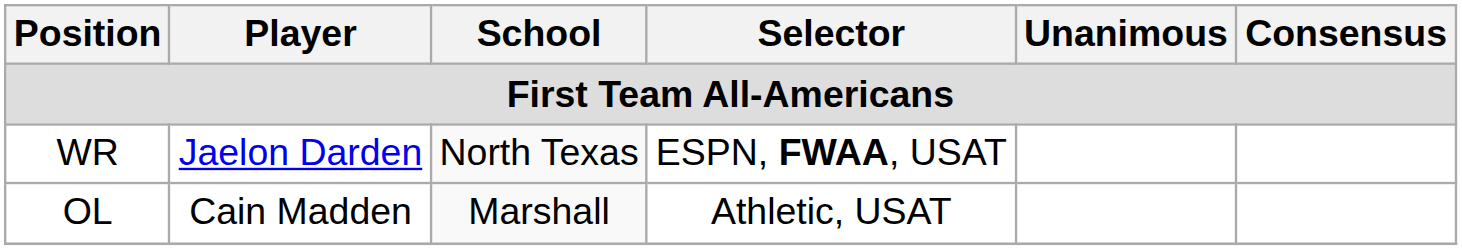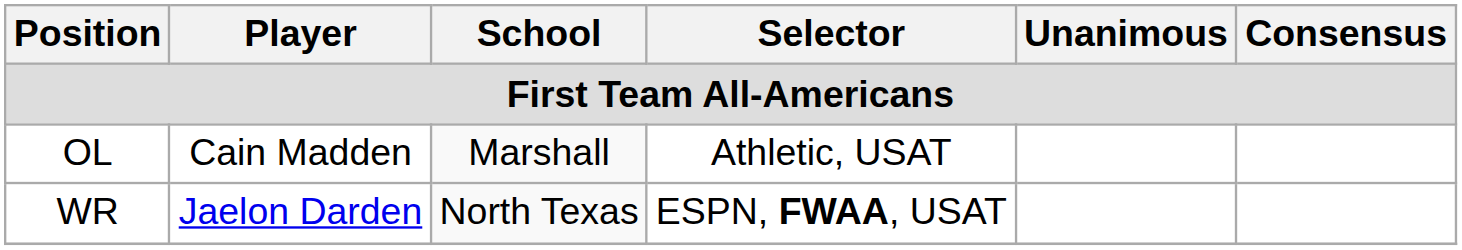 <table class="wikitable" border="0">
 <tr>
 <th>Position</th>
 <th>Player</th>
 <th>School</th>
 <th>Selector</th>
 <th>Unanimous</th>
 <th>Consensus</th>
 </tr>
 <tr>
 <td colspan="6" style="text-align:center; background:#ddd;"><strong>First Team All-Americans</strong></td>
 </tr>
 <tr style="text-align:center;">
+<td style="background:white">OL</td>
+<td style="background:white">Cain Madden</td>
+<td style=>Marshall</td>
+<td style="background:white">Athletic, USAT</td>
+<td style="background:white"></td>
+<td style="background:white"></td>
+</tr>
+<tr style="text-align:center;">
 <td style="background:white">WR</td>
 <td style="background:white"><a href='#'>Jaelon Darden</a></td>
 <td style=>North Texas</td>
 <td style="background:white">ESPN, <strong>FWAA</strong>, USAT</td>
 <td style="background:white"></td>
 <td style="background:white"></td>
 </tr>
-<tr style="text-align:center;">
-<td style="background:white">OL</td>
-<td style="background:white">Cain Madden</td>
-<td style=>Marshall</td>
-<td style="background:white">Athletic, USAT</td>
-<td style="background:white"></td>
-<td style="background:white"></td>
-</tr>
 <tr>
 </tr>
 </table>
